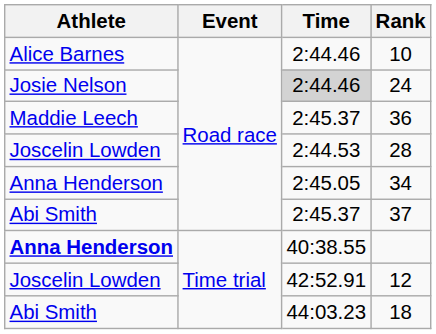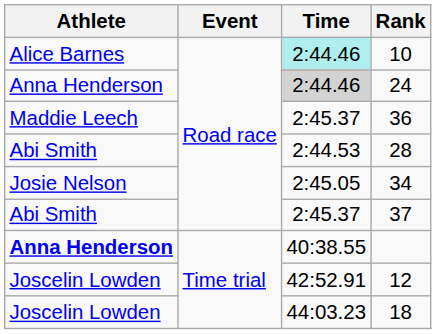 <table class=wikitable style="font-size:90%;">
 <tr>
 <th>Athlete</th>
 <th>Event</th>
 <th>Time</th>
 <th>Rank</th>
 </tr>
 <tr align=center>
 <td align=left><a href='#'>Alice Barnes</a></td>
 <td align=left rowspan=6><a href='#'>Road race</a></td>
-<td>2:44.46</td>
+<td style="background: paleturquoise;">2:44.46</td>
 <td>10</td>
 </tr>
 <tr align=center>
-<td align=left><a href='#'>Josie Nelson</a></td>
+<td align=left><a href='#'>Anna Henderson</a></td>
 <td style="background: lightgrey;">2:44.46</td>
 <td>24</td>
 </tr>
 <tr align=center>
 <td align=left><a href='#'>Maddie Leech</a></td>
 <td>2:45.37</td>
 <td>36</td>
 </tr>
 <tr align=center>
-<td align=left><a href='#'>Joscelin Lowden</a></td>
+<td align=left><a href='#'>Abi Smith</a></td>
 <td>2:44.53</td>
 <td>28</td>
 </tr>
 <tr align=center>
-<td align=left><a href='#'>Anna Henderson</a></td>
+<td align=left><a href='#'>Josie Nelson</a></td>
 <td>2:45.05</td>
 <td>34</td>
 </tr>
 <tr align=center>
 <td align=left><a href='#'>Abi Smith</a></td>
 <td>2:45.37</td>
 <td>37</td>
 </tr>
 <tr align=center>
 <td align=left><strong><a href='#'>Anna Henderson</a></strong></td>
 <td align=left rowspan=3><a href='#'>Time trial</a></td>
 <td>40:38.55</td>
 <td></td>
 </tr>
 <tr align=center>
 <td align=left><a href='#'>Joscelin Lowden</a></td>
 <td>42:52.91</td>
 <td>12</td>
 </tr>
 <tr align=center>
-<td align=left><a href='#'>Abi Smith</a></td>
+<td align=left><a href='#'>Joscelin Lowden</a></td>
 <td>44:03.23</td>
 <td>18</td>
 </tr>
 </table>
